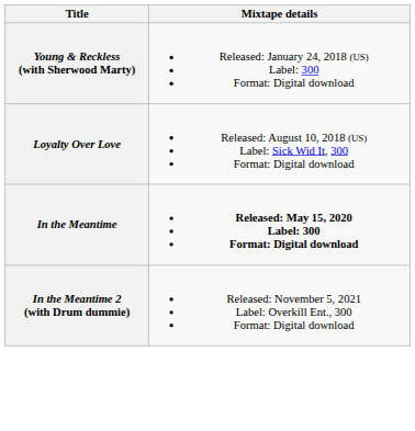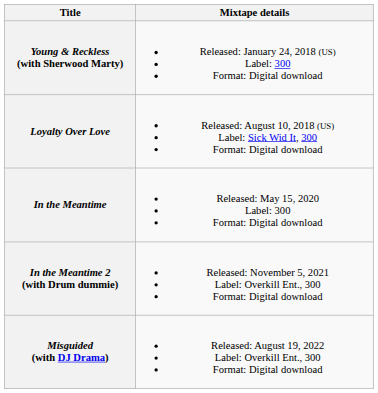 <table class="wikitable plainrowheaders" style="text-align:center;" border="1">
 <tr>
 <th scope="col" style="width:12em;">Title</th>
 <th scope="col" style="width:22em;">Mixtape details</th>
 </tr>
 <tr>
 <th scope="row"><em>Young & Reckless</em><br><span>(with Sherwood Marty)</span></th>
 <td><br><ul><li>Released: January 24, 2018 <small>(US)</small></li><li>Label: <a href='#'>300</a></li><li>Format: Digital download</li></ul></td>
 </tr>
 <tr>
 <th scope="row"><em>Loyalty Over Love</em></th>
 <td><br><ul><li>Released: August 10, 2018 <small>(US)</small></li><li>Label: <a href='#'>Sick Wid It</a>, <a href='#'>300</a></li><li>Format: Digital download</li></ul></td>
 </tr>
 <tr>
 <th scope="row"><em>In the Meantime</em></th>
-<td><strong><br><ul><li>Released: May 15, 2020</li><li>Label: 300</li><li>Format: Digital download</li></ul></strong></td>
+<td><br><ul><li>Released: May 15, 2020</li><li>Label: 300</li><li>Format: Digital download</li></ul></td>
 </tr>
 <tr>
 <th scope="row"><em>In the Meantime 2</em><br><span>(with Drum dummie)</span></th>
 <td><br><ul><li>Released: November 5, 2021</li><li>Label: Overkill Ent., 300</li><li>Format: Digital download</li></ul></td>
 </tr>
+<tr>
+<th scope="row"><em>Misguided</em><br><span>(with <a href='#'>DJ Drama</a>)</span></th>
+<td><br><ul><li>Released: August 19, 2022</li><li>Label: Overkill Ent., 300</li><li>Format: Digital download</li></ul></td>
+</tr>
 </table>
